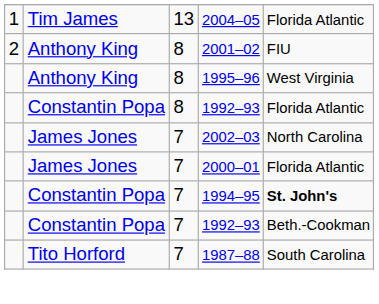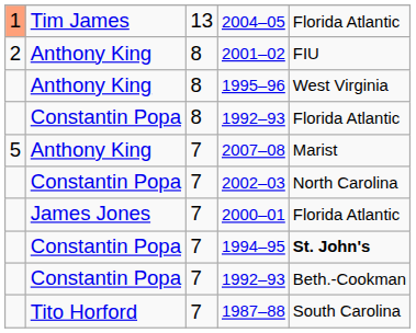 <table class="wikitable">
 <tr>
 </tr>
 <tr>
-<td>1</td>
+<td style="background: lightsalmon;">1</td>
 <td><a href='#'>Tim James</a></td>
 <td>13</td>
 <td style="font-size:80%;"><a href='#'>2004–05</a></td>
 <td style="font-size:80%;">Florida Atlantic</td>
 </tr>
 <tr>
 <td>2</td>
 <td><a href='#'>Anthony King</a></td>
 <td>8</td>
 <td style="font-size:80%;"><a href='#'>2001–02</a></td>
 <td style="font-size:80%;">FIU</td>
 </tr>
 <tr>
 <td></td>
 <td><a href='#'>Anthony King</a></td>
 <td>8</td>
 <td style="font-size:80%;"><a href='#'>1995–96</a></td>
 <td style="font-size:80%;">West Virginia</td>
 </tr>
 <tr>
 <td></td>
 <td><a href='#'>Constantin Popa</a></td>
 <td>8</td>
 <td style="font-size:80%;"><a href='#'>1992–93</a></td>
 <td style="font-size:80%;">Florida Atlantic</td>
 </tr>
 <tr>
+<td>5</td>
+<td><a href='#'>Anthony King</a></td>
+<td>7</td>
+<td style="font-size:80%;"><a href='#'>2007–08</a></td>
+<td style="font-size:80%;">Marist</td>
+</tr>
+<tr>
 <td></td>
-<td><a href='#'>James Jones</a></td>
+<td><a href='#'>Constantin Popa</a></td>
 <td>7</td>
 <td style="font-size:80%;"><a href='#'>2002–03</a></td>
 <td style="font-size:80%;">North Carolina</td>
 </tr>
 <tr>
 <td></td>
 <td><a href='#'>James Jones</a></td>
 <td>7</td>
 <td style="font-size:80%;"><a href='#'>2000–01</a></td>
 <td style="font-size:80%;">Florida Atlantic</td>
 </tr>
 <tr>
 <td></td>
 <td><a href='#'>Constantin Popa</a></td>
 <td>7</td>
 <td style="font-size:80%;"><a href='#'>1994–95</a></td>
 <td style="font-size:80%;"><strong>St. John's</strong></td>
 </tr>
 <tr>
 <td></td>
 <td><a href='#'>Constantin Popa</a></td>
 <td>7</td>
 <td style="font-size:80%;"><a href='#'>1992–93</a></td>
 <td style="font-size:80%;">Beth.-Cookman</td>
 </tr>
 <tr>
 <td></td>
 <td><a href='#'>Tito Horford</a></td>
 <td>7</td>
 <td style="font-size:80%;"><a href='#'>1987–88</a></td>
 <td style="font-size:80%;">South Carolina</td>
 </tr>
 </table>
